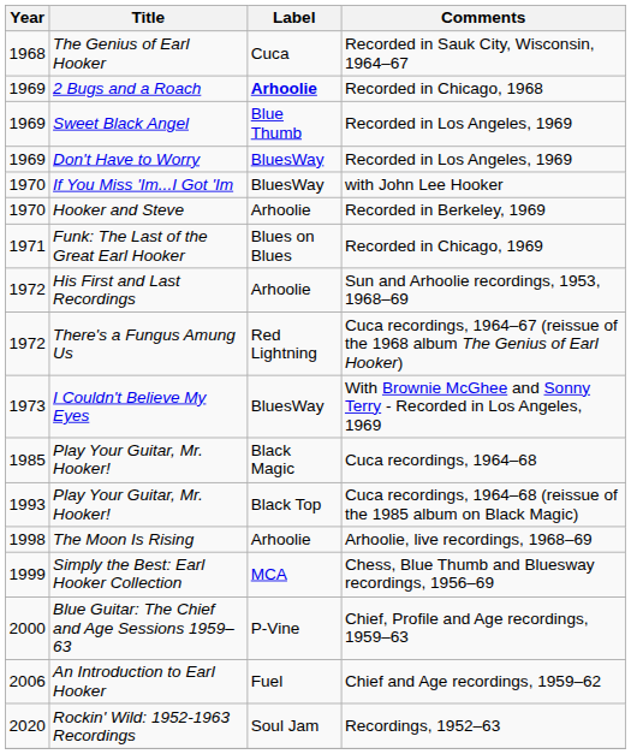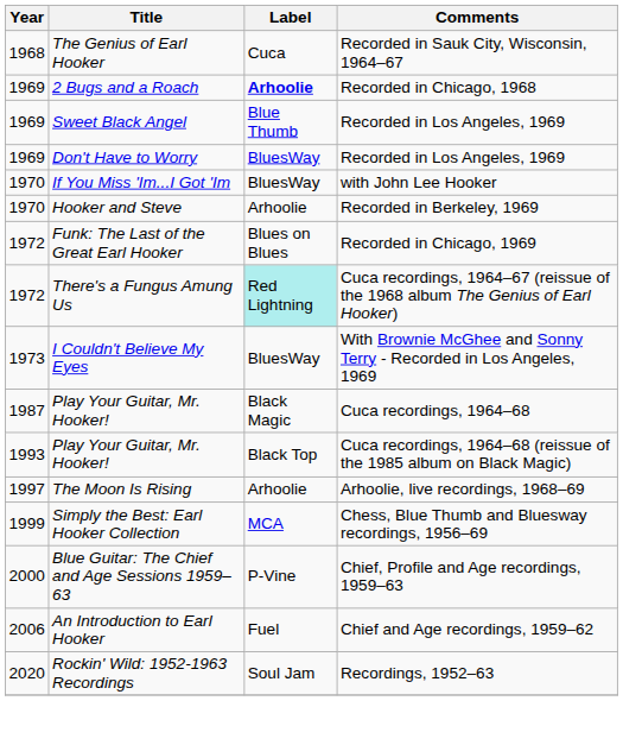 <table class="wikitable">
 <tr>
 <th>Year</th>
 <th>Title</th>
 <th>Label</th>
 <th>Comments</th>
 </tr>
 <tr>
 <td>1968</td>
 <td><em>The Genius of Earl Hooker</em></td>
 <td>Cuca</td>
 <td>Recorded in Sauk City, Wisconsin, 1964–67</td>
 </tr>
 <tr>
 <td>1969</td>
 <td><em><a href='#'>2 Bugs and a Roach</a></em></td>
 <td><strong><a href='#'>Arhoolie</a></strong></td>
 <td>Recorded in Chicago, 1968</td>
 </tr>
 <tr>
 <td>1969</td>
 <td><em><a href='#'>Sweet Black Angel</a></em></td>
 <td><a href='#'>Blue Thumb</a></td>
 <td>Recorded in Los Angeles, 1969</td>
 </tr>
 <tr>
 <td>1969</td>
 <td><em><a href='#'>Don't Have to Worry</a></em></td>
 <td><a href='#'>BluesWay</a></td>
 <td>Recorded in Los Angeles, 1969</td>
 </tr>
 <tr>
 <td>1970</td>
 <td><em><a href='#'>If You Miss 'Im...I Got 'Im</a></em></td>
 <td>BluesWay</td>
 <td>with John Lee Hooker</td>
 </tr>
 <tr>
 <td>1970</td>
 <td><em>Hooker and Steve</em></td>
 <td>Arhoolie</td>
 <td>Recorded in Berkeley, 1969</td>
 </tr>
 <tr>
-<td>1971</td>
+<td>1972</td>
 <td><em>Funk: The Last of the Great Earl Hooker</em></td>
 <td>Blues on Blues</td>
 <td>Recorded in Chicago, 1969</td>
 </tr>
 <tr>
 <td>1972</td>
-<td><em>His First and Last Recordings</em></td>
-<td>Arhoolie</td>
-<td>Sun and Arhoolie recordings, 1953, 1968–69</td>
-</tr>
-<tr>
-<td>1972</td>
 <td><em>There's a Fungus Amung Us</em></td>
-<td>Red Lightning</td>
+<td style="background: paleturquoise;">Red Lightning</td>
 <td>Cuca recordings, 1964–67 (reissue of the 1968 album <em>The Genius of Earl Hooker</em>)</td>
 </tr>
 <tr>
 <td>1973</td>
 <td><em><a href='#'>I Couldn't Believe My Eyes</a></em></td>
 <td>BluesWay</td>
 <td>With <a href='#'>Brownie McGhee</a> and <a href='#'>Sonny Terry</a> - Recorded in Los Angeles, 1969</td>
 </tr>
 <tr>
-<td>1985</td>
+<td>1987</td>
 <td><em>Play Your Guitar, Mr. Hooker!</em></td>
 <td>Black Magic</td>
 <td>Cuca recordings, 1964–68</td>
 </tr>
 <tr>
 <td>1993</td>
 <td><em>Play Your Guitar, Mr. Hooker!</em></td>
 <td>Black Top</td>
 <td>Cuca recordings, 1964–68 (reissue of the 1985 album on Black Magic)</td>
 </tr>
 <tr>
-<td>1998</td>
+<td>1997</td>
 <td><em>The Moon Is Rising</em></td>
 <td>Arhoolie</td>
 <td>Arhoolie, live recordings, 1968–69</td>
 </tr>
 <tr>
 <td>1999</td>
 <td><em>Simply the Best: Earl Hooker Collection</em></td>
 <td><a href='#'>MCA</a></td>
 <td>Chess, Blue Thumb and Bluesway recordings, 1956–69</td>
 </tr>
 <tr>
 <td>2000</td>
 <td><em>Blue Guitar: The Chief and Age Sessions 1959–63</em></td>
 <td>P-Vine</td>
 <td>Chief, Profile and Age recordings, 1959–63</td>
 </tr>
 <tr>
 <td>2006</td>
 <td><em>An Introduction to Earl Hooker</em></td>
 <td>Fuel</td>
 <td>Chief and Age recordings, 1959–62</td>
 </tr>
 <tr>
 <td>2020</td>
 <td><em>Rockin' Wild: 1952-1963 Recordings</em></td>
 <td>Soul Jam</td>
 <td>Recordings, 1952–63</td>
 </tr>
 <tr>
 </tr>
 </table>
